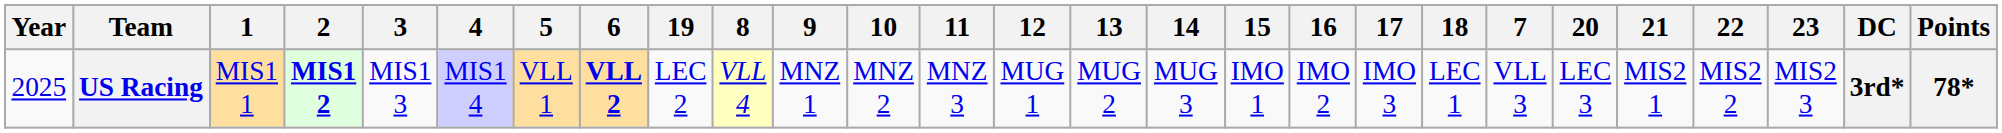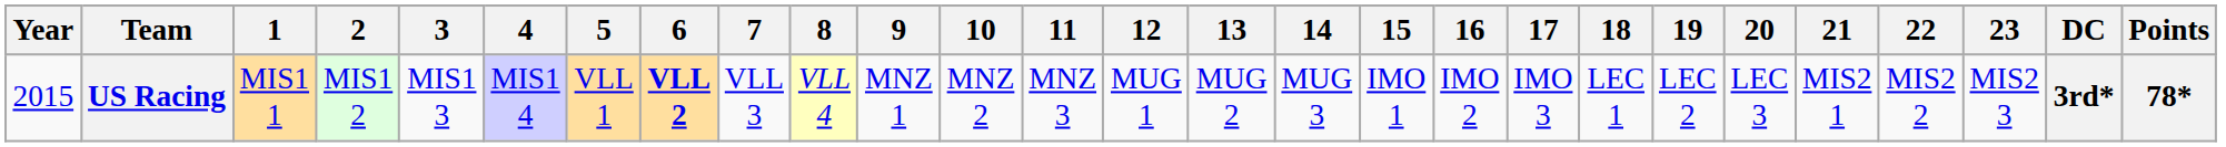 <table class="wikitable" style="text-align:center; font-size:85%">
 <tr>
 <th>Year</th>
 <th>Team</th>
 <th>1</th>
 <th>2</th>
 <th>3</th>
 <th>4</th>
 <th>5</th>
 <th>6</th>
-<th>19</th>
+<th>7</th>
 <th>8</th>
 <th>9</th>
 <th>10</th>
 <th>11</th>
 <th>12</th>
 <th>13</th>
 <th>14</th>
 <th>15</th>
 <th>16</th>
 <th>17</th>
 <th>18</th>
-<th>7</th>
+<th>19</th>
 <th>20</th>
 <th>21</th>
 <th>22</th>
 <th>23</th>
 <th>DC</th>
 <th>Points</th>
 </tr>
 <tr>
-<td><a href='#'>2025</a></td>
+<td><a href='#'>2015</a></td>
 <th nowrap><a href='#'>US Racing</a></th>
 <td style="background:#ffdf9f;"><a href='#'>MIS1<br>1</a><br></td>
-<td style="background:#dfffdf;"><strong><a href='#'>MIS1<br>2</a><br></strong></td>
+<td style="background:#dfffdf;"><a href='#'>MIS1<br>2</a><br></td>
 <td><a href='#'>MIS1<br>3</a></td>
 <td style="background:#cfcfff;"><a href='#'>MIS1<br>4</a><br></td>
 <td style="background:#ffdf9f;"><a href='#'>VLL<br>1</a><br></td>
 <td style="background:#ffdf9f;"><strong><a href='#'>VLL<br>2</a><br></strong></td>
-<td style="background:#;"><a href='#'>LEC<br>2</a><br></td>
+<td style="background:#;"><a href='#'>VLL<br>3</a><br></td>
 <td style="background:#ffffbf;"><em><a href='#'>VLL<br>4</a></em><br></td>
 <td style="background:#;"><a href='#'>MNZ<br>1</a><br></td>
 <td style="background:#;"><a href='#'>MNZ<br>2</a><br></td>
 <td style="background:#;"><a href='#'>MNZ<br>3</a><br></td>
 <td style="background:#;"><a href='#'>MUG<br>1</a><br></td>
 <td style="background:#;"><a href='#'>MUG<br>2</a><br></td>
 <td style="background:#;"><a href='#'>MUG<br>3</a><br></td>
 <td style="background:#;"><a href='#'>IMO<br>1</a><br></td>
 <td style="background:#;"><a href='#'>IMO<br>2</a><br></td>
 <td style="background:#;"><a href='#'>IMO<br>3</a><br></td>
 <td style="background:#;"><a href='#'>LEC<br>1</a><br></td>
-<td style="background:#;"><a href='#'>VLL<br>3</a><br></td>
+<td style="background:#;"><a href='#'>LEC<br>2</a><br></td>
 <td style="background:#;"><a href='#'>LEC<br>3</a><br></td>
 <td style="background:#;"><a href='#'>MIS2<br>1</a><br></td>
 <td style="background:#;"><a href='#'>MIS2<br>2</a><br></td>
 <td style="background:#;"><a href='#'>MIS2<br>3</a><br></td>
 <th>3rd*</th>
 <th>78*</th>
 </tr>
 </table>
